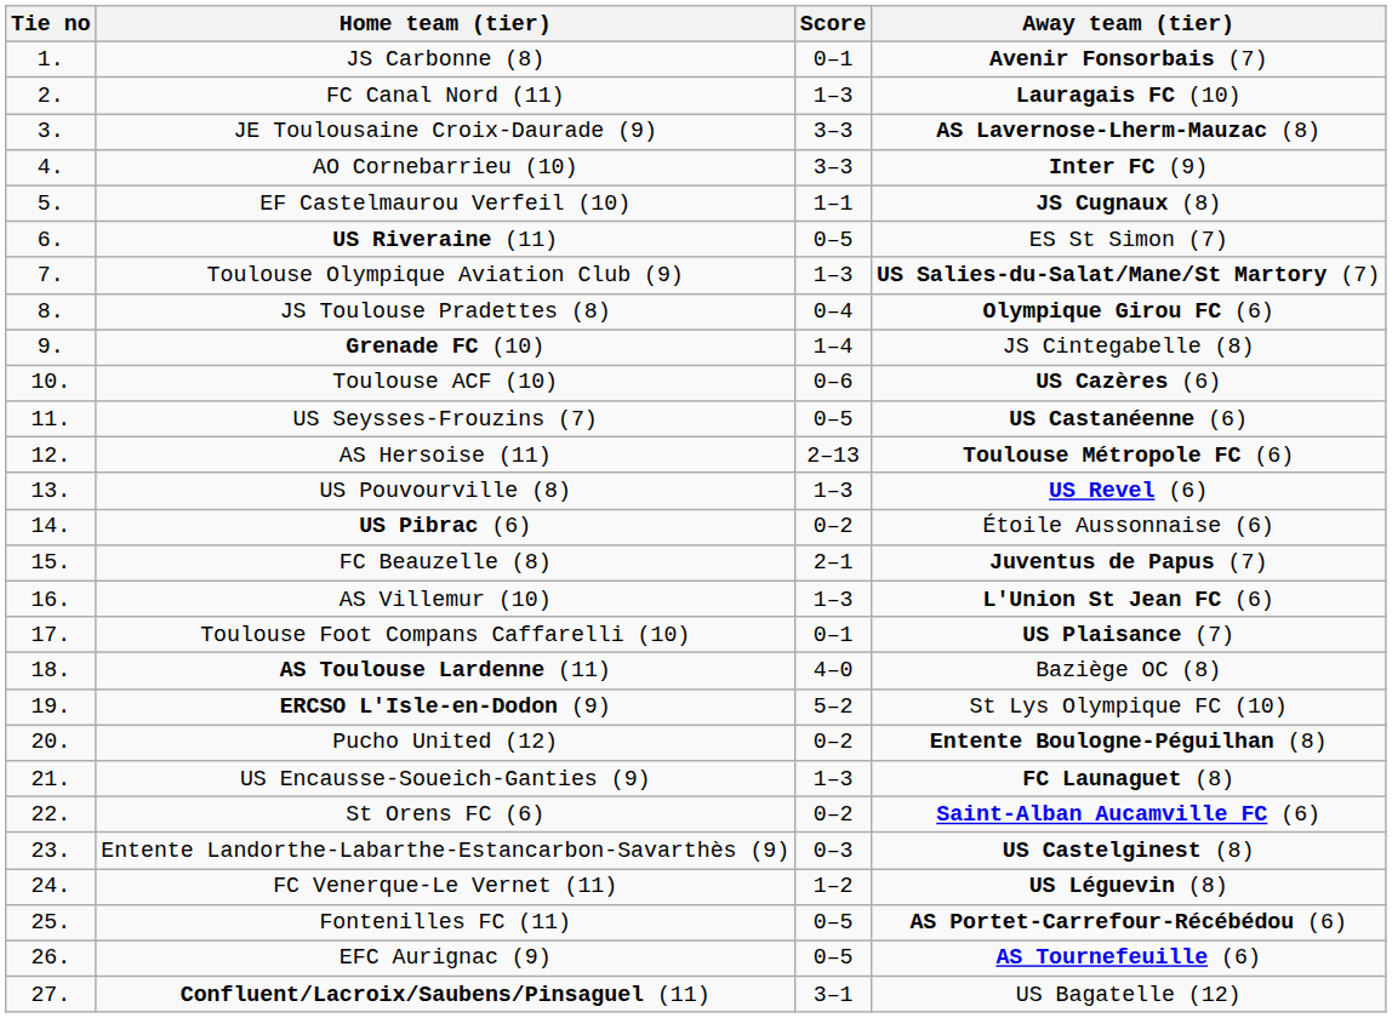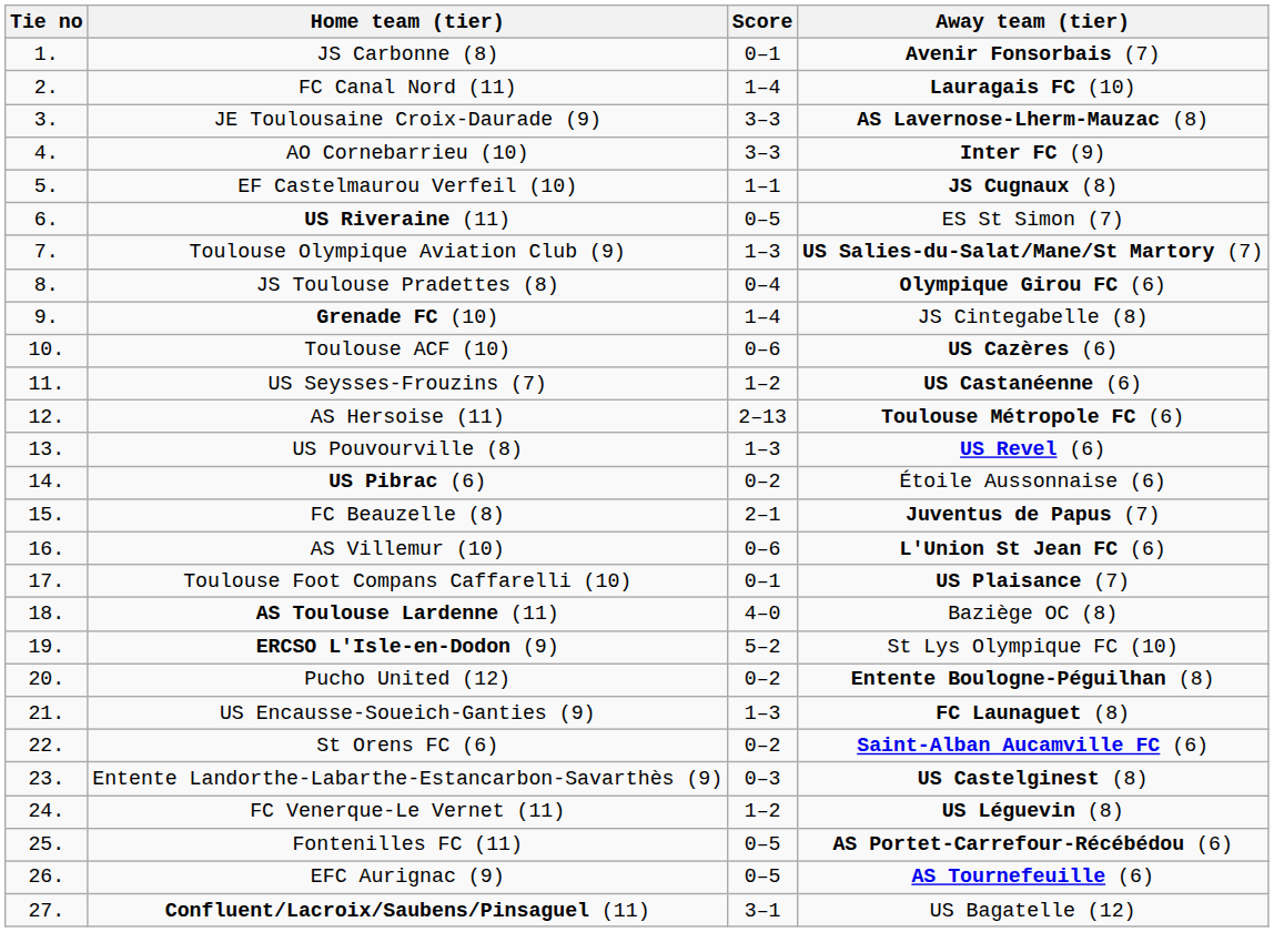 <table class="wikitable" style="text-align: center">
 <tr>
 <th>Tie no</th>
 <th>Home team (tier)</th>
 <th>Score</th>
 <th>Away team (tier)</th>
 </tr>
 <tr>
 <td>1.</td>
 <td>JS Carbonne (8)</td>
 <td>0–1</td>
 <td><strong>Avenir Fonsorbais</strong> (7)</td>
 </tr>
 <tr>
 <td>2.</td>
 <td>FC Canal Nord (11)</td>
-<td>1–3</td>
+<td>1–4</td>
 <td><strong>Lauragais FC</strong> (10)</td>
 </tr>
 <tr>
 <td>3.</td>
 <td>JE Toulousaine Croix-Daurade (9)</td>
 <td>3–3 </td>
 <td><strong>AS Lavernose-Lherm-Mauzac</strong> (8)</td>
 </tr>
 <tr>
 <td>4.</td>
 <td>AO Cornebarrieu (10)</td>
 <td>3–3 </td>
 <td><strong>Inter FC</strong> (9)</td>
 </tr>
 <tr>
 <td>5.</td>
 <td>EF Castelmaurou Verfeil (10)</td>
 <td>1–1 </td>
 <td><strong>JS Cugnaux</strong> (8)</td>
 </tr>
 <tr>
 <td>6.</td>
 <td><strong>US Riveraine</strong> (11)</td>
 <td>0–5</td>
 <td>ES St Simon (7)</td>
 </tr>
 <tr>
 <td>7.</td>
 <td>Toulouse Olympique Aviation Club (9)</td>
 <td>1–3</td>
 <td><strong>US Salies-du-Salat/Mane/St Martory</strong> (7)</td>
 </tr>
 <tr>
 <td>8.</td>
 <td>JS Toulouse Pradettes (8)</td>
 <td>0–4</td>
 <td><strong>Olympique Girou FC</strong> (6)</td>
 </tr>
 <tr>
 <td>9.</td>
 <td><strong>Grenade FC</strong> (10)</td>
 <td>1–4</td>
 <td>JS Cintegabelle (8)</td>
 </tr>
 <tr>
 <td>10.</td>
 <td>Toulouse ACF (10)</td>
 <td>0–6</td>
 <td><strong>US Cazères</strong> (6)</td>
 </tr>
 <tr>
 <td>11.</td>
 <td>US Seysses-Frouzins (7)</td>
-<td>0–5</td>
+<td>1–2</td>
 <td><strong>US Castanéenne</strong> (6)</td>
 </tr>
 <tr>
 <td>12.</td>
 <td>AS Hersoise (11)</td>
 <td>2–13</td>
 <td><strong>Toulouse Métropole FC</strong> (6)</td>
 </tr>
 <tr>
 <td>13.</td>
 <td>US Pouvourville (8)</td>
 <td>1–3 </td>
 <td><strong><a href='#'>US Revel</a></strong> (6)</td>
 </tr>
 <tr>
 <td>14.</td>
 <td><strong>US Pibrac</strong> (6)</td>
 <td>0–2</td>
 <td>Étoile Aussonnaise (6)</td>
 </tr>
 <tr>
 <td>15.</td>
 <td>FC Beauzelle (8)</td>
 <td>2–1</td>
 <td><strong>Juventus de Papus</strong> (7)</td>
 </tr>
 <tr>
 <td>16.</td>
 <td>AS Villemur (10)</td>
-<td>1–3 </td>
+<td>0–6</td>
 <td><strong>L'Union St Jean FC</strong> (6)</td>
 </tr>
 <tr>
 <td>17.</td>
 <td>Toulouse Foot Compans Caffarelli (10)</td>
 <td>0–1</td>
 <td><strong>US Plaisance</strong> (7)</td>
 </tr>
 <tr>
 <td>18.</td>
 <td><strong>AS Toulouse Lardenne</strong> (11)</td>
 <td>4–0</td>
 <td>Baziège OC (8)</td>
 </tr>
 <tr>
 <td>19.</td>
 <td><strong>ERCSO L'Isle-en-Dodon</strong> (9)</td>
 <td>5–2</td>
 <td>St Lys Olympique FC (10)</td>
 </tr>
 <tr>
 <td>20.</td>
 <td>Pucho United (12)</td>
 <td>0–2</td>
 <td><strong>Entente Boulogne-Péguilhan</strong> (8)</td>
 </tr>
 <tr>
 <td>21.</td>
 <td>US Encausse-Soueich-Ganties (9)</td>
 <td>1–3</td>
 <td><strong>FC Launaguet</strong> (8)</td>
 </tr>
 <tr>
 <td>22.</td>
 <td>St Orens FC (6)</td>
 <td>0–2</td>
 <td><strong><a href='#'>Saint-Alban Aucamville FC</a></strong> (6)</td>
 </tr>
 <tr>
 <td>23.</td>
 <td>Entente Landorthe-Labarthe-Estancarbon-Savarthès (9)</td>
 <td>0–3</td>
 <td><strong>US Castelginest</strong> (8)</td>
 </tr>
 <tr>
 <td>24.</td>
 <td>FC Venerque-Le Vernet (11)</td>
 <td>1–2</td>
 <td><strong>US Léguevin</strong> (8)</td>
 </tr>
 <tr>
 <td>25.</td>
 <td>Fontenilles FC (11)</td>
 <td>0–5</td>
 <td><strong>AS Portet-Carrefour-Récébédou</strong> (6)</td>
 </tr>
 <tr>
 <td>26.</td>
 <td>EFC Aurignac (9)</td>
 <td>0–5</td>
 <td><strong><a href='#'>AS Tournefeuille</a></strong> (6)</td>
 </tr>
 <tr>
 <td>27.</td>
 <td><strong>Confluent/Lacroix/Saubens/Pinsaguel</strong> (11)</td>
 <td>3–1</td>
 <td>US Bagatelle (12)</td>
 </tr>
 </table>
